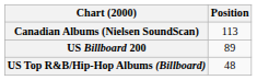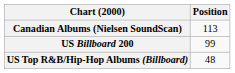 <table class="wikitable sortable plainrowheaders" style="text-align:center">
 <tr>
 <th scope="col">Chart (2000)</th>
 <th scope="col">Position</th>
 </tr>
 <tr>
 <th scope="row">Canadian Albums (Nielsen SoundScan)</th>
 <td>113</td>
 </tr>
 <tr>
 <th scope="row">US <em>Billboard</em> 200</th>
-<td>89</td>
+<td>99</td>
 </tr>
 <tr>
 <th scope="row">US Top R&B/Hip-Hop Albums <em>(Billboard)</em></th>
 <td align="center">48</td>
 </tr>
 </table>
